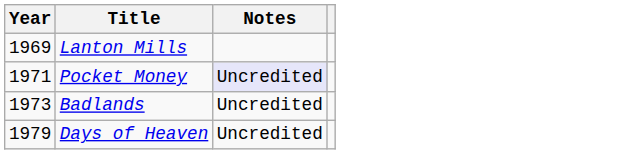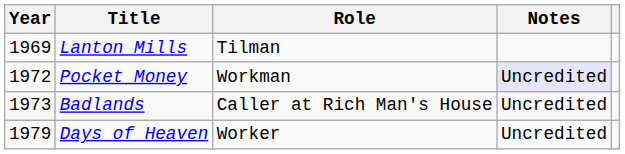 <table class="wikitable">
 <tr>
 <th>Year</th>
 <th>Title</th>
+<th>Role</th>
 <th>Notes</th>
 <th></th>
 </tr>
 <tr>
 <td>1969</td>
 <td><em><a href='#'>Lanton Mills</a></em></td>
+<td>Tilman</td>
 <td></td>
 <td></td>
 </tr>
 <tr>
-<td>1971</td>
+<td>1972</td>
 <td><em><a href='#'>Pocket Money</a></em></td>
+<td>Workman</td>
 <td style="background: lavender;">Uncredited</td>
 <td></td>
 </tr>
 <tr>
 <td>1973</td>
 <td><em><a href='#'>Badlands</a></em></td>
+<td>Caller at Rich Man's House</td>
 <td>Uncredited</td>
 <td></td>
 </tr>
 <tr>
 <td>1979</td>
 <td><em><a href='#'>Days of Heaven</a></em></td>
+<td>Worker</td>
 <td>Uncredited</td>
 <td></td>
 </tr>
 </table>
